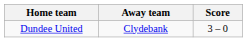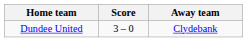 <table class="wikitable" style="text-align: center">
 <tr>
 <th width=140>Home team</th>
+<th width=70>Score</th>
 <th width=140>Away team</th>
-<th width=70>Score</th>
 </tr>
 <tr>
 <td><a href='#'>Dundee United</a></td>
+<td>3 – 0</td>
 <td><a href='#'>Clydebank</a></td>
-<td>3 – 0</td>
 </tr>
 </table>
